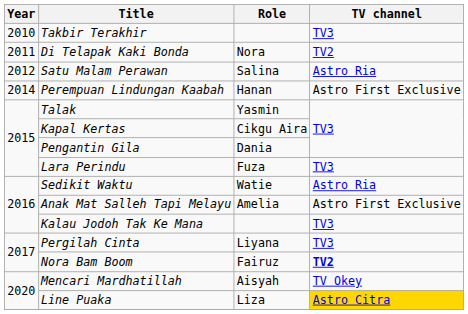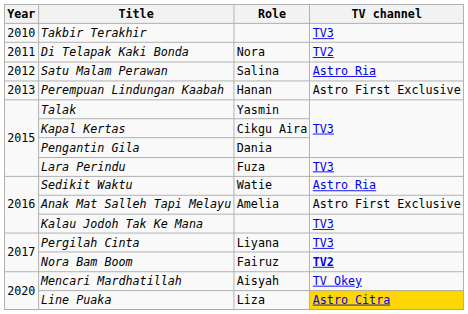 <table class="wikitable">
 <tr>
 <th>Year</th>
 <th>Title</th>
 <th>Role</th>
 <th>TV channel</th>
 </tr>
 <tr>
 <td>2010</td>
 <td><em>Takbir Terakhir</em></td>
 <td></td>
 <td><a href='#'>TV3</a></td>
 </tr>
 <tr>
 <td>2011</td>
 <td><em>Di Telapak Kaki Bonda</em></td>
 <td>Nora</td>
 <td><a href='#'>TV2</a></td>
 </tr>
 <tr>
 <td>2012</td>
 <td><em>Satu Malam Perawan</em></td>
 <td>Salina</td>
 <td><a href='#'>Astro Ria</a></td>
 </tr>
 <tr>
-<td>2014</td>
+<td>2013</td>
 <td><em>Perempuan Lindungan Kaabah</em></td>
 <td>Hanan</td>
 <td>Astro First Exclusive</td>
 </tr>
 <tr>
 <td rowspan="4">2015</td>
 <td><em>Talak</em></td>
 <td>Yasmin</td>
 <td rowspan="3"><a href='#'>TV3</a></td>
 </tr>
 <tr>
 <td><em>Kapal Kertas</em></td>
 <td>Cikgu Aira</td>
 </tr>
 <tr>
 <td><em>Pengantin Gila</em></td>
 <td>Dania</td>
 </tr>
 <tr>
 <td><em>Lara Perindu</em></td>
 <td>Fuza</td>
 <td><a href='#'>TV3</a></td>
 </tr>
 <tr>
 <td rowspan="3">2016</td>
 <td><em>Sedikit Waktu</em></td>
 <td>Watie</td>
 <td><a href='#'>Astro Ria</a></td>
 </tr>
 <tr>
 <td><em>Anak Mat Salleh Tapi Melayu</em></td>
 <td>Amelia</td>
 <td>Astro First Exclusive</td>
 </tr>
 <tr>
 <td><em>Kalau Jodoh Tak Ke Mana</em></td>
 <td></td>
 <td><a href='#'>TV3</a></td>
 </tr>
 <tr>
 <td rowspan="2">2017</td>
 <td><em>Pergilah Cinta</em></td>
 <td>Liyana</td>
 <td><a href='#'>TV3</a></td>
 </tr>
 <tr>
 <td><em>Nora Bam Boom</em></td>
 <td>Fairuz</td>
 <td><strong><a href='#'>TV2</a></strong></td>
 </tr>
 <tr>
 <td rowspan="2">2020</td>
 <td><em>Mencari Mardhatillah</em></td>
 <td>Aisyah</td>
 <td><a href='#'>TV Okey</a></td>
 </tr>
 <tr>
 <td><em>Line Puaka</em></td>
 <td>Liza</td>
 <td style="background: gold;"><a href='#'>Astro Citra</a></td>
 </tr>
 <tr>
 </tr>
 </table>
